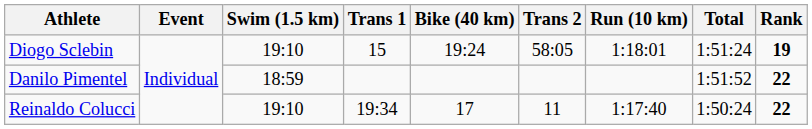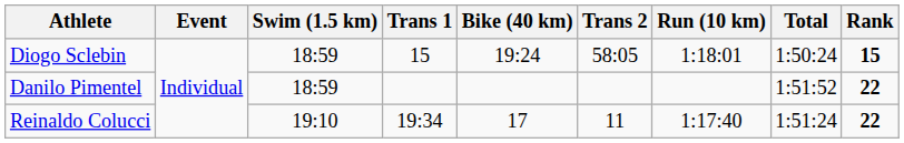 <table class="wikitable" style="font-size:90%">
 <tr>
 <th>Athlete</th>
 <th>Event</th>
 <th>Swim (1.5 km)</th>
 <th>Trans 1</th>
 <th>Bike (40 km)</th>
 <th>Trans 2</th>
 <th>Run (10 km)</th>
 <th>Total</th>
 <th>Rank</th>
 </tr>
 <tr>
 <td><a href='#'>Diogo Sclebin</a></td>
 <td rowspan=3><a href='#'>Individual</a></td>
-<td align=center>19:10</td>
+<td align=center>18:59</td>
 <td align=center>15</td>
 <td align=center>19:24</td>
 <td align=center>58:05</td>
 <td align=center>1:18:01</td>
-<td align=center>1:51:24</td>
-<td align=center><strong>19</strong></td>
+<td align=center>1:50:24</td>
+<td align=center><strong>15</strong></td>
 </tr>
 <tr>
 <td><a href='#'>Danilo Pimentel</a></td>
 <td align=center>18:59</td>
 <td align=center></td>
 <td align=center></td>
 <td align=center></td>
 <td align=center></td>
 <td align=center>1:51:52</td>
 <td align=center><strong>22</strong></td>
 </tr>
 <tr>
 <td><a href='#'>Reinaldo Colucci</a></td>
 <td align=center>19:10</td>
 <td align=center>19:34</td>
 <td align=center>17</td>
 <td align=center>11</td>
 <td align=center>1:17:40</td>
-<td align=center>1:50:24</td>
+<td align=center>1:51:24</td>
 <td align=center><strong>22</strong></td>
 </tr>
 </table>
